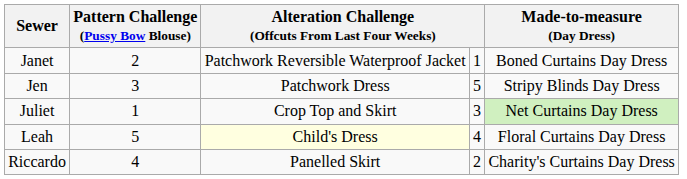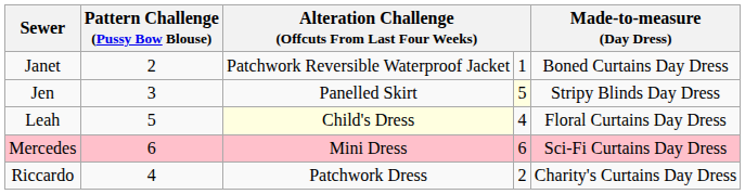 <table class="wikitable" style="text-align:center;">
 <tr>
 <th>Sewer</th>
 <th>Pattern Challenge<br><small>(<a href='#'>Pussy Bow</a> Blouse)</small></th>
 <th Colspan=2>Alteration Challenge<br><small>(Offcuts From Last Four Weeks)</small></th>
 <th>Made-to-measure<br><small>(Day Dress)</small></th>
 </tr>
 <tr>
 <td>Janet</td>
 <td>2</td>
 <td>Patchwork Reversible Waterproof Jacket</td>
 <td>1</td>
 <td>Boned Curtains Day Dress</td>
 </tr>
 <tr>
 <td>Jen</td>
 <td>3</td>
-<td>Patchwork Dress</td>
-<td>5</td>
+<td>Panelled Skirt</td>
+<td style="background: lightyellow;">5</td>
 <td>Stripy Blinds Day Dress</td>
-</tr>
-<tr>
-<td>Juliet</td>
-<td>1</td>
-<td>Crop Top and Skirt</td>
-<td>3</td>
-<td style="background:#d0f0c0">Net Curtains Day Dress</td>
 </tr>
 <tr>
 <td>Leah</td>
 <td>5</td>
 <td style="background: lightyellow;">Child's Dress</td>
 <td>4</td>
 <td>Floral Curtains Day Dress</td>
 </tr>
+<tr style="background:pink">
+<td>Mercedes</td>
+<td>6</td>
+<td>Mini Dress</td>
+<td>6</td>
+<td>Sci-Fi Curtains Day Dress</td>
+</tr>
 <tr>
 <td>Riccardo</td>
 <td>4</td>
-<td>Panelled Skirt</td>
+<td>Patchwork Dress</td>
 <td>2</td>
 <td>Charity's Curtains Day Dress</td>
 </tr>
 </table>
